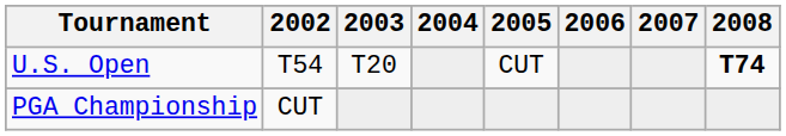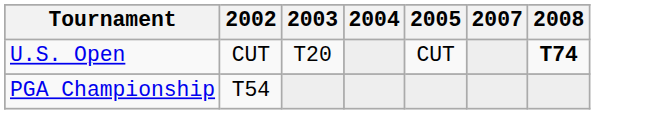 <table class="wikitable" style="font-size:95%;text-align:center;">
 <tr>
 <th>Tournament</th>
 <th>2002</th>
 <th>2003</th>
 <th>2004</th>
 <th>2005</th>
-<th>2006</th>
 <th>2007</th>
 <th>2008</th>
 </tr>
 <tr>
 <td align=left><a href='#'>U.S. Open</a></td>
-<td>T54</td>
+<td>CUT</td>
 <td>T20</td>
 <td style="background:#eeeeee;"></td>
 <td>CUT</td>
-<td style="background:#eeeeee;"></td>
 <td style="background:#eeeeee;"></td>
 <td><strong>T74</strong></td>
 </tr>
 <tr>
 <td align=left><a href='#'>PGA Championship</a></td>
-<td>CUT</td>
-<td style="background:#eeeeee;"></td>
+<td>T54</td>
 <td style="background:#eeeeee;"></td>
 <td style="background:#eeeeee;"></td>
 <td style="background:#eeeeee;"></td>
 <td style="background:#eeeeee;"></td>
 <td style="background:#eeeeee;"></td>
 </tr>
 </table>
